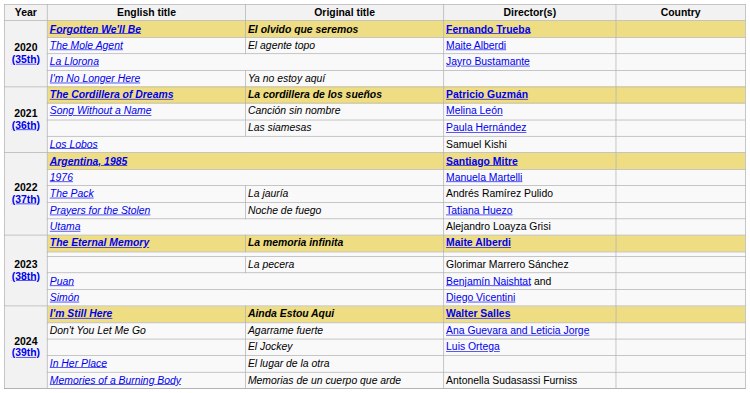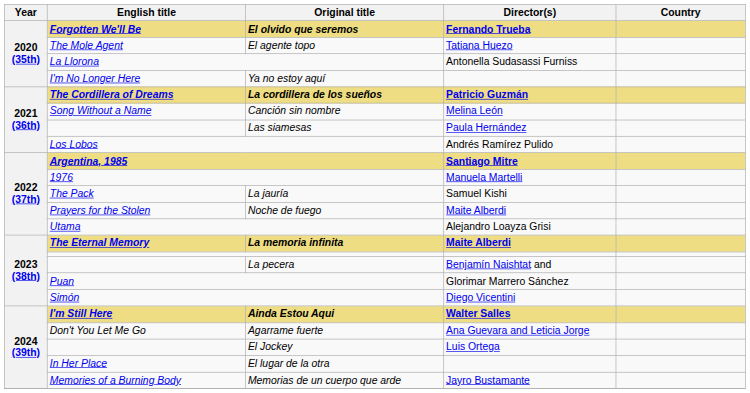 <table class="wikitable sortable" style="text-align:left;"style="width:95%">
 <tr>
 <th scope="col" style="width:5%;">Year</th>
 <th scope="col" style="width:23%;">English title</th>
 <th scope="col" style="width:23%;">Original title</th>
 <th scope="col" style="width:20%;">Director(s)</th>
 <th scope="col" style="width:15%;">Country</th>
 </tr>
 <tr>
 <th rowspan="4" style="text-align:center;">2020<br><a href='#'>(35th)</a><br></th>
 <td style="background:#eedd82;"><strong><em><a href='#'>Forgotten We'll Be</a></em></strong></td>
 <td style="background:#eedd82;"><strong><em>El olvido que seremos</em></strong></td>
 <td style="background:#eedd82;"><strong><a href='#'>Fernando Trueba</a></strong></td>
 <td style="background:#eedd82;"><strong></strong></td>
 </tr>
 <tr>
 <td><em><a href='#'>The Mole Agent</a></em></td>
 <td><em>El agente topo</em></td>
-<td><a href='#'>Maite Alberdi</a></td>
+<td><a href='#'>Tatiana Huezo</a></td>
 <td></td>
 </tr>
 <tr>
 <td colspan="2"><em><a href='#'>La Llorona</a></em></td>
-<td><a href='#'>Jayro Bustamante</a></td>
+<td>Antonella Sudasassi Furniss</td>
 <td></td>
 </tr>
 <tr>
 <td><em><a href='#'>I'm No Longer Here</a></em></td>
 <td><em>Ya no estoy aquí</em></td>
 <td></td>
 <td></td>
 </tr>
 <tr>
 <th rowspan="4" style="text-align:center;">2021<br><a href='#'>(36th)</a><br></th>
 <td style="background:#eedd82;"><strong><em><a href='#'>The Cordillera of Dreams</a></em></strong></td>
 <td style="background:#eedd82;"><strong><em>La cordillera de los sueños</em></strong></td>
 <td style="background:#eedd82;"><strong><a href='#'>Patricio Guzmán</a></strong></td>
 <td style="background:#eedd82;"><strong></strong></td>
 </tr>
 <tr>
 <td><em><a href='#'>Song Without a Name</a></em></td>
 <td><em>Canción sin nombre</em></td>
 <td><a href='#'>Melina León</a></td>
 <td></td>
 </tr>
 <tr>
 <td><em></em></td>
 <td><em>Las siamesas</em></td>
 <td><a href='#'>Paula Hernández</a></td>
 <td></td>
 </tr>
 <tr>
 <td colspan="2"><em><a href='#'>Los Lobos</a></em></td>
-<td>Samuel Kishi</td>
+<td>Andrés Ramírez Pulido</td>
 <td></td>
 </tr>
 <tr>
 <th rowspan="5" style="text-align:center;">2022<br><a href='#'>(37th)</a><br></th>
 <td colspan="2" style="background:#eedd82;"><strong><em><a href='#'>Argentina, 1985</a></em></strong></td>
 <td style="background:#eedd82;"><strong><a href='#'>Santiago Mitre</a></strong></td>
 <td style="background:#eedd82;"><strong></strong></td>
 </tr>
 <tr>
 <td colspan="2"><em><a href='#'>1976</a></em></td>
 <td><a href='#'>Manuela Martelli</a></td>
 <td></td>
 </tr>
 <tr>
 <td><em><a href='#'>The Pack</a></em></td>
 <td><em>La jauría</em></td>
-<td>Andrés Ramírez Pulido</td>
+<td>Samuel Kishi</td>
 <td></td>
 </tr>
 <tr>
 <td><em><a href='#'>Prayers for the Stolen</a></em></td>
 <td><em>Noche de fuego</em></td>
-<td><a href='#'>Tatiana Huezo</a></td>
+<td><a href='#'>Maite Alberdi</a></td>
 <td></td>
 </tr>
 <tr>
 <td colspan="2"><em><a href='#'>Utama</a></em></td>
 <td>Alejandro Loayza Grisi</td>
 <td></td>
 </tr>
 <tr>
 <th rowspan="5" style="text-align:center;">2023<br><a href='#'>(38th)</a><br></th>
 <td style="background:#eedd82;"><strong><em><a href='#'>The Eternal Memory</a></em></strong></td>
 <td style="background:#eedd82;"><strong><em>La memoria infinita</em></strong></td>
 <td style="background:#eedd82;"><strong><a href='#'>Maite Alberdi</a></strong></td>
 <td style="background:#eedd82;"><strong></strong></td>
 </tr>
 <tr>
 <td colspan="2"><em></em></td>
 <td></td>
 <td></td>
 </tr>
 <tr>
 <td><em></em></td>
 <td><em>La pecera</em></td>
-<td>Glorimar Marrero Sánchez</td>
+<td><a href='#'>Benjamín Naishtat</a> and </td>
 <td></td>
 </tr>
 <tr>
 <td colspan="2"><em><a href='#'>Puan</a></em></td>
-<td><a href='#'>Benjamín Naishtat</a> and </td>
+<td>Glorimar Marrero Sánchez</td>
 <td></td>
 </tr>
 <tr>
 <td colspan="2"><em><a href='#'>Simón</a></em></td>
 <td><a href='#'>Diego Vicentini</a></td>
 <td></td>
 </tr>
 <tr>
 <th rowspan="5" style="text-align:center;">2024<br><a href='#'>(39th)</a><br></th>
 <td style="background:#eedd82;"><strong><em><a href='#'>I'm Still Here</a></em></strong></td>
 <td style="background:#eedd82;"><strong><em>Ainda Estou Aqui</em></strong></td>
 <td style="background:#eedd82;"><strong><a href='#'>Walter Salles</a></strong></td>
 <td style="background:#eedd82;"><strong></strong></td>
 </tr>
 <tr>
 <td><em>Don't You Let Me Go</em></td>
 <td><em>Agarrame fuerte</em></td>
 <td><a href='#'>Ana Guevara and Leticia Jorge</a></td>
 <td></td>
 </tr>
 <tr>
 <td><em></em></td>
 <td><em>El Jockey</em></td>
 <td><a href='#'>Luis Ortega</a></td>
 <td></td>
 </tr>
 <tr>
 <td><em><a href='#'>In Her Place</a></em></td>
 <td><em>El lugar de la otra</em></td>
 <td></td>
 <td></td>
 </tr>
 <tr>
 <td><em><a href='#'>Memories of a Burning Body</a></em></td>
 <td><em>Memorias de un cuerpo que arde</em></td>
-<td>Antonella Sudasassi Furniss</td>
+<td><a href='#'>Jayro Bustamante</a></td>
 <td></td>
 </tr>
 <tr>
 </tr>
 </table>
